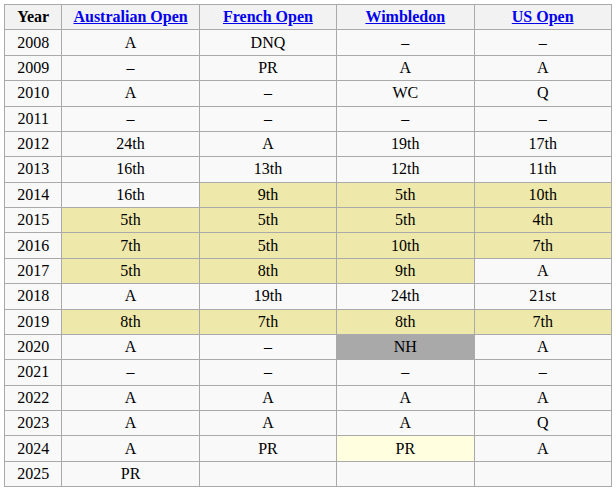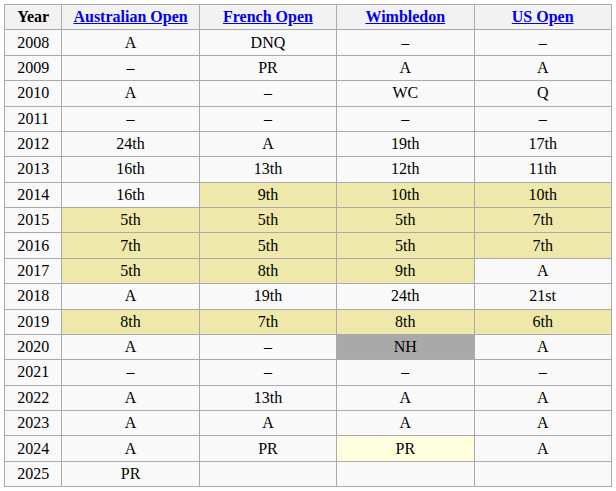 <table class=wikitable style="text-align:center">
 <tr>
 <th width=50>Year</th>
 <th width=130><a href='#'>Australian Open</a></th>
 <th width=130><a href='#'>French Open</a></th>
 <th width=130><a href='#'>Wimbledon</a></th>
 <th width=130><a href='#'>US Open</a></th>
 </tr>
 <tr>
 <td>2008</td>
 <td>A</td>
 <td>DNQ</td>
 <td>–</td>
 <td>–</td>
 </tr>
 <tr>
 <td>2009</td>
 <td>–</td>
 <td>PR</td>
 <td>A</td>
 <td>A</td>
 </tr>
 <tr>
 <td>2010</td>
 <td>A</td>
 <td>–</td>
 <td>WC</td>
 <td>Q</td>
 </tr>
 <tr>
 <td>2011</td>
 <td>–</td>
 <td>–</td>
 <td>–</td>
 <td>–</td>
 </tr>
 <tr>
 <td>2012</td>
 <td>24th</td>
 <td>A</td>
 <td>19th</td>
 <td>17th</td>
 </tr>
 <tr>
 <td>2013</td>
 <td>16th</td>
 <td>13th</td>
 <td>12th</td>
 <td>11th</td>
 </tr>
 <tr>
 <td>2014</td>
 <td>16th</td>
 <td bgcolor=eee8aa>9th</td>
-<td bgcolor=eee8aa>5th</td>
+<td bgcolor=eee8aa>10th</td>
 <td bgcolor=eee8aa>10th</td>
 </tr>
 <tr>
 <td>2015</td>
 <td bgcolor=eee8aa>5th</td>
 <td bgcolor=eee8aa>5th</td>
 <td bgcolor=eee8aa>5th</td>
-<td bgcolor=eee8aa>4th</td>
+<td bgcolor=eee8aa>7th</td>
 </tr>
 <tr>
 <td>2016</td>
 <td bgcolor=eee8aa>7th</td>
 <td bgcolor=eee8aa>5th</td>
-<td bgcolor=eee8aa>10th</td>
+<td bgcolor=eee8aa>5th</td>
 <td bgcolor=eee8aa>7th</td>
 </tr>
 <tr>
 <td>2017</td>
 <td bgcolor=eee8aa>5th</td>
 <td bgcolor=eee8aa>8th</td>
 <td bgcolor=eee8aa>9th</td>
 <td>A</td>
 </tr>
 <tr>
 <td>2018</td>
 <td>A</td>
 <td>19th</td>
 <td>24th</td>
 <td>21st</td>
 </tr>
 <tr>
 <td>2019</td>
 <td bgcolor=eee8aa>8th</td>
 <td bgcolor=eee8aa>7th</td>
 <td bgcolor=eee8aa>8th</td>
-<td bgcolor=eee8aa>7th</td>
+<td bgcolor=eee8aa>6th</td>
 </tr>
 <tr>
 <td>2020</td>
 <td>A</td>
 <td>–</td>
 <td bgcolor="darkgray">NH</td>
 <td>A</td>
 </tr>
 <tr>
 <td>2021</td>
 <td>–</td>
 <td>–</td>
 <td>–</td>
 <td>–</td>
 </tr>
 <tr>
 <td>2022</td>
 <td>A</td>
-<td>A</td>
+<td>13th</td>
 <td>A</td>
 <td>A</td>
 </tr>
 <tr>
 <td>2023</td>
 <td>A</td>
 <td>A</td>
 <td>A</td>
-<td>Q</td>
+<td>A</td>
 </tr>
 <tr>
 <td>2024</td>
 <td>A</td>
 <td>PR</td>
 <td style="background: lightyellow;">PR</td>
 <td>A</td>
 </tr>
 <tr>
 <td>2025</td>
 <td>PR</td>
 <td></td>
 <td></td>
 <td></td>
 </tr>
 </table>
